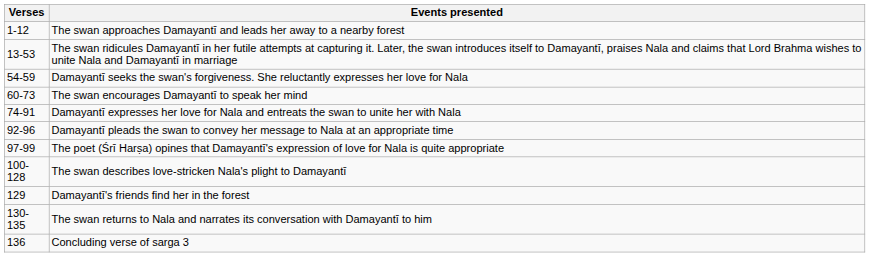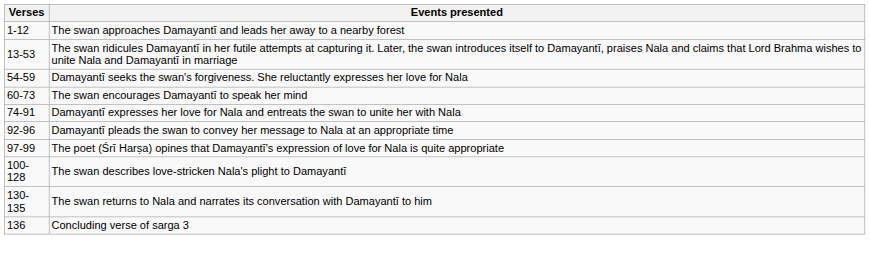 <table class="wikitable">
 <tr>
 <th>Verses</th>
 <th>Events presented</th>
 </tr>
 <tr>
 <td>1-12</td>
 <td>The swan approaches Damayantī and leads her away to a nearby forest</td>
 </tr>
 <tr>
 <td>13-53</td>
 <td>The swan ridicules Damayantī in her futile attempts at capturing it. Later, the swan introduces itself to Damayantī, praises Nala and claims that Lord Brahma wishes to unite Nala and Damayantī in marriage</td>
 </tr>
 <tr>
 <td>54-59</td>
 <td>Damayantī seeks the swan's forgiveness. She reluctantly expresses her love for Nala</td>
 </tr>
 <tr>
 <td>60-73</td>
 <td>The swan encourages Damayantī to speak her mind</td>
 </tr>
 <tr>
 <td>74-91</td>
 <td>Damayantī expresses her love for Nala and entreats the swan to unite her with Nala</td>
 </tr>
 <tr>
 <td>92-96</td>
 <td>Damayantī pleads the swan to convey her message to Nala at an appropriate time</td>
 </tr>
 <tr>
 <td>97-99</td>
 <td>The poet (Śrī Harṣa) opines that Damayantī's expression of love for Nala is quite appropriate</td>
 </tr>
 <tr>
 <td>100-128</td>
 <td>The swan describes love-stricken Nala's plight to Damayantī</td>
 </tr>
 <tr>
-<td>129</td>
-<td>Damayantī's friends find her in the forest</td>
-</tr>
-<tr>
 <td>130-135</td>
 <td>The swan returns to Nala and narrates its conversation with Damayantī to him</td>
 </tr>
 <tr>
 <td>136</td>
 <td>Concluding verse of sarga 3</td>
 </tr>
 </table>
